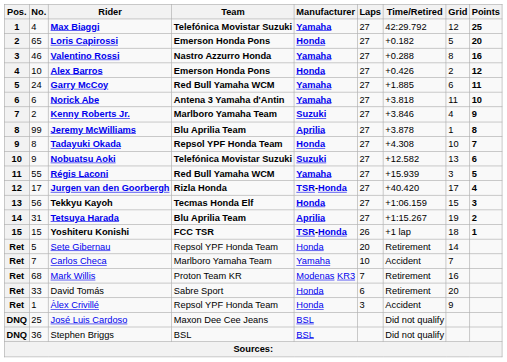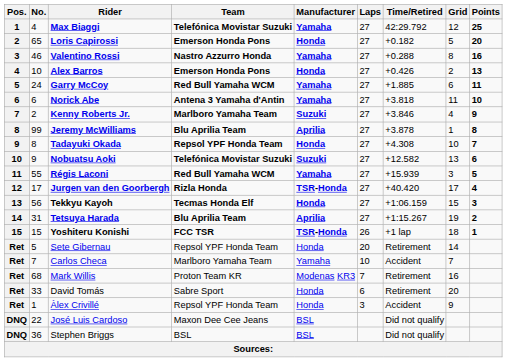 <table class="wikitable" style="font-size: 95%;">
 <tr>
 <th>Pos.</th>
 <th>No.</th>
 <th>Rider</th>
 <th>Team</th>
 <th>Manufacturer</th>
 <th>Laps</th>
 <th>Time/Retired</th>
 <th>Grid</th>
 <th>Points</th>
 </tr>
 <tr>
 <th>1</th>
 <td>4</td>
 <td> <strong><a href='#'>Max Biaggi</a></strong></td>
 <td><strong>Telefónica Movistar Suzuki</strong></td>
 <td><strong><a href='#'>Yamaha</a></strong></td>
 <td>27</td>
 <td>42:29.792</td>
 <td>12</td>
 <td><strong>25</strong></td>
 </tr>
 <tr>
 <th>2</th>
 <td>65</td>
 <td> <strong><a href='#'>Loris Capirossi</a></strong></td>
 <td><strong>Emerson Honda Pons</strong></td>
 <td><strong><a href='#'>Honda</a></strong></td>
 <td>27</td>
 <td>+0.182</td>
 <td>5</td>
 <td><strong>20</strong></td>
 </tr>
 <tr>
 <th>3</th>
 <td>46</td>
 <td> <strong><a href='#'>Valentino Rossi</a></strong></td>
 <td><strong>Nastro Azzurro Honda</strong></td>
 <td><strong><a href='#'>Yamaha</a></strong></td>
 <td>27</td>
 <td>+0.288</td>
 <td>8</td>
 <td><strong>16</strong></td>
 </tr>
 <tr>
 <th>4</th>
 <td>10</td>
 <td> <strong><a href='#'>Alex Barros</a></strong></td>
 <td><strong>Emerson Honda Pons</strong></td>
 <td><strong><a href='#'>Honda</a></strong></td>
 <td>27</td>
 <td>+0.426</td>
 <td>2</td>
-<td><strong>12</strong></td>
+<td><strong>13</strong></td>
 </tr>
 <tr>
 <th>5</th>
 <td>24</td>
 <td> <strong><a href='#'>Garry McCoy</a></strong></td>
 <td><strong>Red Bull Yamaha WCM</strong></td>
 <td><strong><a href='#'>Yamaha</a></strong></td>
 <td>27</td>
 <td>+1.885</td>
 <td>6</td>
 <td><strong>11</strong></td>
 </tr>
 <tr>
 <th>6</th>
 <td>6</td>
 <td> <strong><a href='#'>Norick Abe</a></strong></td>
 <td><strong>Antena 3 Yamaha d'Antin</strong></td>
 <td><strong><a href='#'>Yamaha</a></strong></td>
 <td>27</td>
 <td>+3.818</td>
 <td>11</td>
 <td><strong>10</strong></td>
 </tr>
 <tr>
 <th>7</th>
 <td>2</td>
 <td> <strong><a href='#'>Kenny Roberts Jr.</a></strong></td>
 <td><strong>Marlboro Yamaha Team</strong></td>
 <td><strong><a href='#'>Suzuki</a></strong></td>
 <td>27</td>
 <td>+3.846</td>
 <td>4</td>
 <td><strong>9</strong></td>
 </tr>
 <tr>
 <th>8</th>
 <td>99</td>
 <td> <strong><a href='#'>Jeremy McWilliams</a></strong></td>
 <td><strong>Blu Aprilia Team</strong></td>
 <td><strong><a href='#'>Aprilia</a></strong></td>
 <td>27</td>
 <td>+3.878</td>
 <td>1</td>
 <td><strong>8</strong></td>
 </tr>
 <tr>
 <th>9</th>
 <td>8</td>
 <td> <strong><a href='#'>Tadayuki Okada</a></strong></td>
 <td><strong>Repsol YPF Honda Team</strong></td>
 <td><strong><a href='#'>Honda</a></strong></td>
 <td>27</td>
 <td>+4.308</td>
 <td>10</td>
 <td><strong>7</strong></td>
 </tr>
 <tr>
 <th>10</th>
 <td>9</td>
 <td> <strong><a href='#'>Nobuatsu Aoki</a></strong></td>
 <td><strong>Telefónica Movistar Suzuki</strong></td>
 <td><strong><a href='#'>Suzuki</a></strong></td>
 <td>27</td>
 <td>+12.582</td>
 <td>13</td>
 <td><strong>6</strong></td>
 </tr>
 <tr>
 <th>11</th>
 <td>55</td>
 <td> <strong><a href='#'>Régis Laconi</a></strong></td>
 <td><strong>Red Bull Yamaha WCM</strong></td>
 <td><strong><a href='#'>Yamaha</a></strong></td>
 <td>27</td>
 <td>+15.939</td>
 <td>3</td>
 <td><strong>5</strong></td>
 </tr>
 <tr>
 <th>12</th>
 <td>17</td>
 <td> <strong><a href='#'>Jurgen van den Goorbergh</a></strong></td>
 <td><strong>Rizla Honda</strong></td>
 <td><strong><a href='#'>TSR</a>-<a href='#'>Honda</a></strong></td>
 <td>27</td>
 <td>+40.420</td>
 <td>17</td>
 <td><strong>4</strong></td>
 </tr>
 <tr>
 <th>13</th>
 <td>56</td>
 <td> <strong>Tekkyu Kayoh</strong></td>
 <td><strong>Tecmas Honda Elf</strong></td>
 <td><strong><a href='#'>Honda</a></strong></td>
 <td>27</td>
 <td>+1:06.159</td>
 <td>15</td>
 <td><strong>3</strong></td>
 </tr>
 <tr>
 <th>14</th>
 <td>31</td>
 <td> <strong><a href='#'>Tetsuya Harada</a></strong></td>
 <td><strong>Blu Aprilia Team</strong></td>
 <td><strong><a href='#'>Aprilia</a></strong></td>
 <td>27</td>
 <td>+1:15.267</td>
 <td>19</td>
 <td><strong>2</strong></td>
 </tr>
 <tr>
 <th>15</th>
 <td>15</td>
 <td> <strong>Yoshiteru Konishi</strong></td>
 <td><strong>FCC TSR</strong></td>
 <td><strong><a href='#'>TSR</a>-<a href='#'>Honda</a></strong></td>
 <td>26</td>
 <td>+1 lap</td>
 <td>18</td>
 <td><strong>1</strong></td>
 </tr>
 <tr>
 <th>Ret</th>
 <td>5</td>
 <td> <a href='#'>Sete Gibernau</a></td>
 <td>Repsol YPF Honda Team</td>
 <td><a href='#'>Honda</a></td>
 <td>20</td>
 <td>Retirement</td>
 <td>14</td>
 <td></td>
 </tr>
 <tr>
 <th>Ret</th>
 <td>7</td>
 <td> <a href='#'>Carlos Checa</a></td>
 <td>Marlboro Yamaha Team</td>
 <td><a href='#'>Yamaha</a></td>
 <td>10</td>
 <td>Accident</td>
 <td>7</td>
 <td></td>
 </tr>
 <tr>
 <th>Ret</th>
 <td>68</td>
 <td> <a href='#'>Mark Willis</a></td>
 <td>Proton Team KR</td>
 <td><a href='#'>Modenas</a> <a href='#'>KR3</a></td>
 <td>7</td>
 <td>Retirement</td>
 <td>16</td>
 <td></td>
 </tr>
 <tr>
 <th>Ret</th>
 <td>33</td>
 <td> David Tomás</td>
 <td>Sabre Sport</td>
 <td><a href='#'>Honda</a></td>
 <td>6</td>
 <td>Retirement</td>
 <td>20</td>
 <td></td>
 </tr>
 <tr>
 <th>Ret</th>
 <td>1</td>
 <td> <a href='#'>Àlex Crivillé</a></td>
 <td>Repsol YPF Honda Team</td>
 <td><a href='#'>Honda</a></td>
 <td>3</td>
 <td>Accident</td>
 <td>9</td>
 <td></td>
 </tr>
 <tr>
 <th>DNQ</th>
-<td>25</td>
+<td>22</td>
 <td> <a href='#'>José Luis Cardoso</a></td>
 <td>Maxon Dee Cee Jeans</td>
 <td><a href='#'>BSL</a></td>
 <td></td>
 <td>Did not qualify</td>
 <td></td>
 <td></td>
 </tr>
 <tr>
 <th>DNQ</th>
 <td>36</td>
 <td> Stephen Briggs</td>
 <td>BSL</td>
 <td><a href='#'>BSL</a></td>
 <td></td>
 <td>Did not qualify</td>
 <td></td>
 <td></td>
 </tr>
 <tr>
 <th colspan=9>Sources:</th>
 </tr>
 </table>
